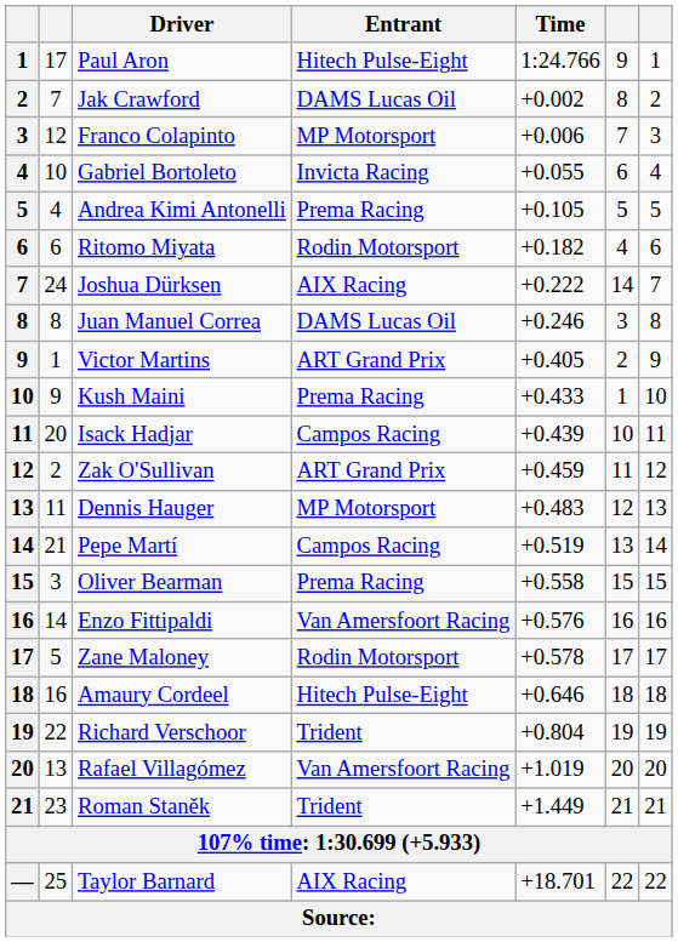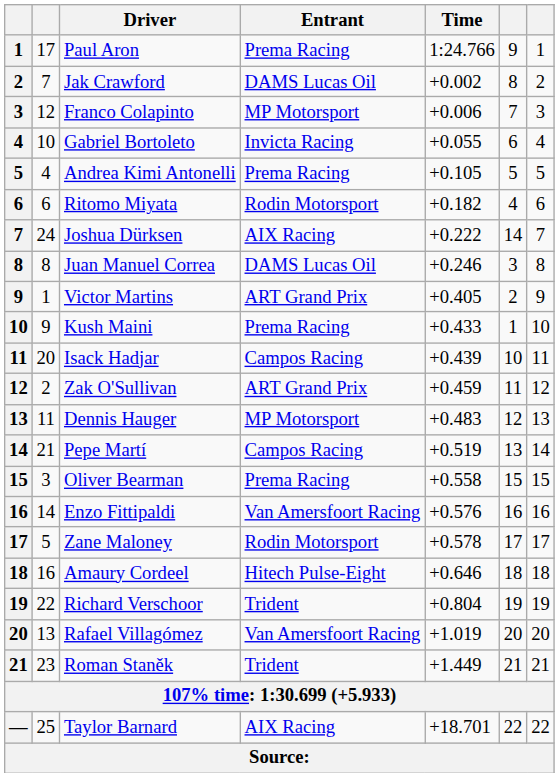 <table class="wikitable" style="font-size:85%">
 <tr>
 <th scope="col"></th>
 <th scope="col"></th>
 <th scope="col">Driver</th>
 <th scope="col">Entrant</th>
 <th scope="col">Time</th>
 <th scope="col"></th>
 <th scope="col"></th>
 </tr>
 <tr>
 <th>1</th>
 <td align="center">17</td>
 <td> <a href='#'>Paul Aron</a></td>
-<td><a href='#'>Hitech Pulse-Eight</a></td>
+<td><a href='#'>Prema Racing</a></td>
 <td>1:24.766</td>
 <td align="center">9</td>
 <td align="center">1</td>
 </tr>
 <tr>
 <th>2</th>
 <td align="center">7</td>
 <td> <a href='#'>Jak Crawford</a></td>
 <td><a href='#'>DAMS Lucas Oil</a></td>
 <td>+0.002</td>
 <td align="center">8</td>
 <td align="center">2</td>
 </tr>
 <tr>
 <th>3</th>
 <td align="center">12</td>
 <td> <a href='#'>Franco Colapinto</a></td>
 <td><a href='#'>MP Motorsport</a></td>
 <td>+0.006</td>
 <td align="center">7</td>
 <td align="center">3</td>
 </tr>
 <tr>
 <th>4</th>
 <td align="center">10</td>
 <td> <a href='#'>Gabriel Bortoleto</a></td>
 <td><a href='#'>Invicta Racing</a></td>
 <td>+0.055</td>
 <td align="center">6</td>
 <td align="center">4</td>
 </tr>
 <tr>
 <th>5</th>
 <td align="center">4</td>
 <td> <a href='#'>Andrea Kimi Antonelli</a></td>
 <td><a href='#'>Prema Racing</a></td>
 <td>+0.105</td>
 <td align="center">5</td>
 <td align="center">5</td>
 </tr>
 <tr>
 <th>6</th>
 <td align="center">6</td>
 <td> <a href='#'>Ritomo Miyata</a></td>
 <td><a href='#'>Rodin Motorsport</a></td>
 <td>+0.182</td>
 <td align="center">4</td>
 <td align="center">6</td>
 </tr>
 <tr>
 <th>7</th>
 <td align="center">24</td>
 <td> <a href='#'>Joshua Dürksen</a></td>
 <td><a href='#'>AIX Racing</a></td>
 <td>+0.222</td>
 <td align="center">14</td>
 <td align="center">7</td>
 </tr>
 <tr>
 <th>8</th>
 <td align="center">8</td>
 <td> <a href='#'>Juan Manuel Correa</a></td>
 <td><a href='#'>DAMS Lucas Oil</a></td>
 <td>+0.246</td>
 <td align="center">3</td>
 <td align="center">8</td>
 </tr>
 <tr>
 <th>9</th>
 <td align="center">1</td>
 <td> <a href='#'>Victor Martins</a></td>
 <td><a href='#'>ART Grand Prix</a></td>
 <td>+0.405</td>
 <td align="center">2</td>
 <td align="center">9</td>
 </tr>
 <tr>
 <th>10</th>
 <td align="center">9</td>
 <td> <a href='#'>Kush Maini</a></td>
 <td><a href='#'>Prema Racing</a></td>
 <td>+0.433</td>
 <td align="center">1</td>
 <td align="center">10</td>
 </tr>
 <tr>
 <th>11</th>
 <td align="center">20</td>
 <td> <a href='#'>Isack Hadjar</a></td>
 <td><a href='#'>Campos Racing</a></td>
 <td>+0.439</td>
 <td align="center">10</td>
 <td align="center">11</td>
 </tr>
 <tr>
 <th>12</th>
 <td align="center">2</td>
 <td> <a href='#'>Zak O'Sullivan</a></td>
 <td><a href='#'>ART Grand Prix</a></td>
 <td>+0.459</td>
 <td align="center">11</td>
 <td align="center">12</td>
 </tr>
 <tr>
 <th>13</th>
 <td align="center">11</td>
 <td> <a href='#'>Dennis Hauger</a></td>
 <td><a href='#'>MP Motorsport</a></td>
 <td>+0.483</td>
 <td align="center">12</td>
 <td align="center">13</td>
 </tr>
 <tr>
 <th>14</th>
 <td align="center">21</td>
 <td> <a href='#'>Pepe Martí</a></td>
 <td><a href='#'>Campos Racing</a></td>
 <td>+0.519</td>
 <td align="center">13</td>
 <td align="center">14</td>
 </tr>
 <tr>
 <th>15</th>
 <td align="center">3</td>
 <td> <a href='#'>Oliver Bearman</a></td>
 <td><a href='#'>Prema Racing</a></td>
 <td>+0.558</td>
 <td align="center">15</td>
 <td align="center">15</td>
 </tr>
 <tr>
 <th>16</th>
 <td align="center">14</td>
 <td> <a href='#'>Enzo Fittipaldi</a></td>
 <td><a href='#'>Van Amersfoort Racing</a></td>
 <td>+0.576</td>
 <td align="center">16</td>
 <td align="center">16</td>
 </tr>
 <tr>
 <th>17</th>
 <td align="center">5</td>
 <td> <a href='#'>Zane Maloney</a></td>
 <td><a href='#'>Rodin Motorsport</a></td>
 <td>+0.578</td>
 <td align="center">17</td>
 <td align="center">17</td>
 </tr>
 <tr>
 <th>18</th>
 <td align="center">16</td>
 <td> <a href='#'>Amaury Cordeel</a></td>
 <td><a href='#'>Hitech Pulse-Eight</a></td>
 <td>+0.646</td>
 <td align="center">18</td>
 <td align="center">18</td>
 </tr>
 <tr>
 <th>19</th>
 <td align="center">22</td>
 <td> <a href='#'>Richard Verschoor</a></td>
 <td><a href='#'>Trident</a></td>
 <td>+0.804</td>
 <td align="center">19</td>
 <td align="center">19</td>
 </tr>
 <tr>
 <th>20</th>
 <td align="center">13</td>
 <td> <a href='#'>Rafael Villagómez</a></td>
 <td><a href='#'>Van Amersfoort Racing</a></td>
 <td>+1.019</td>
 <td align="center">20</td>
 <td align="center">20</td>
 </tr>
 <tr>
 <th>21</th>
 <td align="center">23</td>
 <td> <a href='#'>Roman Staněk</a></td>
 <td><a href='#'>Trident</a></td>
 <td>+1.449</td>
 <td align="center">21</td>
 <td align="center">21</td>
 </tr>
 <tr>
 <th colspan="7"><a href='#'>107% time</a>: 1:30.699 (+5.933)</th>
 </tr>
 <tr>
 <th>—</th>
 <td align="center">25</td>
 <td> <a href='#'>Taylor Barnard</a></td>
 <td><a href='#'>AIX Racing</a></td>
 <td>+18.701</td>
 <td align="center">22</td>
 <td align="center">22</td>
 </tr>
 <tr>
 <th colspan="7">Source:</th>
 </tr>
 </table>
